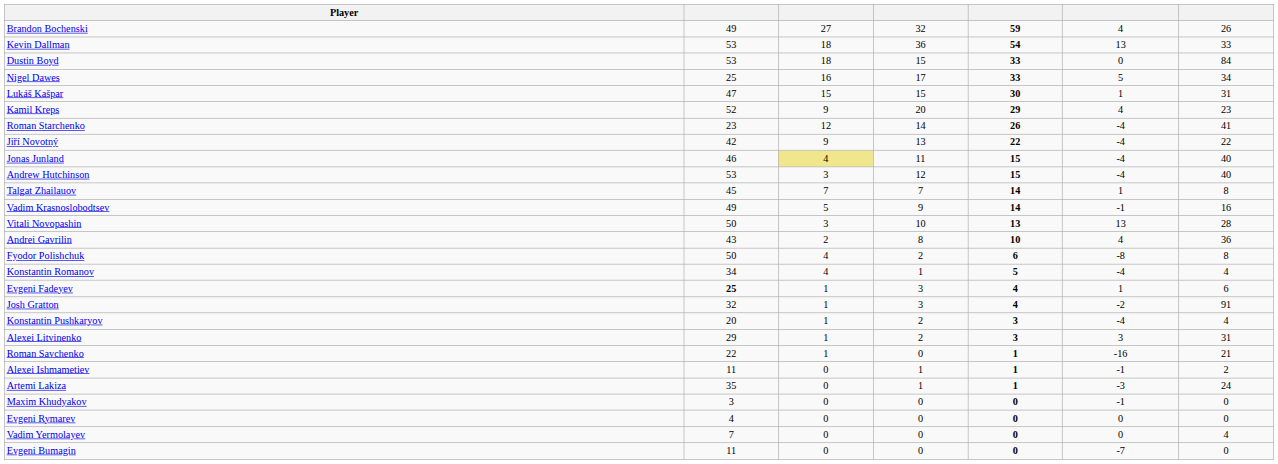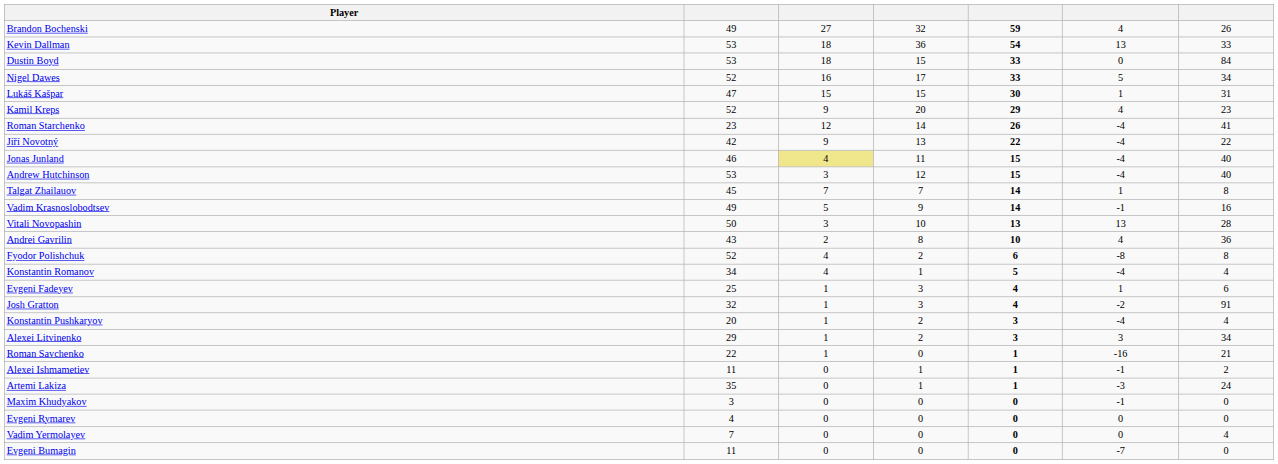 <table class="wikitable sortable" style="width:100%; text-align:center;">
 <tr align=center>
 <th>Player</th>
 <th></th>
 <th></th>
 <th></th>
 <th></th>
 <th data-sort-type="number"></th>
 <th></th>
 </tr>
 <tr align=center>
 <td align=left><a href='#'>Brandon Bochenski</a></td>
 <td>49</td>
 <td>27</td>
 <td>32</td>
 <td><strong>59</strong></td>
 <td>4</td>
 <td>26</td>
 </tr>
 <tr align=center>
 <td align=left><a href='#'>Kevin Dallman</a></td>
 <td>53</td>
 <td>18</td>
 <td>36</td>
 <td><strong>54</strong></td>
 <td>13</td>
 <td>33</td>
 </tr>
 <tr align=center>
 <td align=left><a href='#'>Dustin Boyd</a></td>
 <td>53</td>
 <td>18</td>
 <td>15</td>
 <td><strong>33</strong></td>
 <td>0</td>
 <td>84</td>
 </tr>
 <tr align=center>
 <td align=left><a href='#'>Nigel Dawes</a></td>
-<td>25</td>
+<td>52</td>
 <td>16</td>
 <td>17</td>
 <td><strong>33</strong></td>
 <td>5</td>
 <td>34</td>
 </tr>
 <tr align=center>
 <td align=left><a href='#'>Lukáš Kašpar</a></td>
 <td>47</td>
 <td>15</td>
 <td>15</td>
 <td><strong>30</strong></td>
 <td>1</td>
 <td>31</td>
 </tr>
 <tr align=center>
 <td align=left><a href='#'>Kamil Kreps</a></td>
 <td>52</td>
 <td>9</td>
 <td>20</td>
 <td><strong>29</strong></td>
 <td>4</td>
 <td>23</td>
 </tr>
 <tr align=center>
 <td align=left><a href='#'>Roman Starchenko</a></td>
 <td>23</td>
 <td>12</td>
 <td>14</td>
 <td><strong>26</strong></td>
 <td>-4</td>
 <td>41</td>
 </tr>
 <tr align=center>
 <td align=left><a href='#'>Jiří Novotný</a></td>
 <td>42</td>
 <td>9</td>
 <td>13</td>
 <td><strong>22</strong></td>
 <td>-4</td>
 <td>22</td>
 </tr>
 <tr align=center>
 <td align=left><a href='#'>Jonas Junland</a></td>
 <td>46</td>
 <td style="background: khaki;">4</td>
 <td>11</td>
 <td><strong>15</strong></td>
 <td>-4</td>
 <td>40</td>
 </tr>
 <tr align=center>
 <td align=left><a href='#'>Andrew Hutchinson</a></td>
 <td>53</td>
 <td>3</td>
 <td>12</td>
 <td><strong>15</strong></td>
 <td>-4</td>
 <td>40</td>
 </tr>
 <tr align=center>
 <td align=left><a href='#'>Talgat Zhailauov</a></td>
 <td>45</td>
 <td>7</td>
 <td>7</td>
 <td><strong>14</strong></td>
 <td>1</td>
 <td>8</td>
 </tr>
 <tr align=center>
 <td align=left><a href='#'>Vadim Krasnoslobodtsev</a></td>
 <td>49</td>
 <td>5</td>
 <td>9</td>
 <td><strong>14</strong></td>
 <td>-1</td>
 <td>16</td>
 </tr>
 <tr align=center>
 <td align=left><a href='#'>Vitali Novopashin</a></td>
 <td>50</td>
 <td>3</td>
 <td>10</td>
 <td><strong>13</strong></td>
 <td>13</td>
 <td>28</td>
 </tr>
 <tr align=center>
 <td align=left><a href='#'>Andrei Gavrilin</a></td>
 <td>43</td>
 <td>2</td>
 <td>8</td>
 <td><strong>10</strong></td>
 <td>4</td>
 <td>36</td>
 </tr>
 <tr align=center>
 <td align=left><a href='#'>Fyodor Polishchuk</a></td>
-<td>50</td>
+<td>52</td>
 <td>4</td>
 <td>2</td>
 <td><strong>6</strong></td>
 <td>-8</td>
 <td>8</td>
 </tr>
 <tr align=center>
 <td align=left><a href='#'>Konstantin Romanov</a></td>
 <td>34</td>
 <td>4</td>
 <td>1</td>
 <td><strong>5</strong></td>
 <td>-4</td>
 <td>4</td>
 </tr>
 <tr align=center>
 <td align=left><a href='#'>Evgeni Fadeyev</a></td>
-<td><strong>25</strong></td>
+<td>25</td>
 <td>1</td>
 <td>3</td>
 <td><strong>4</strong></td>
 <td>1</td>
 <td>6</td>
 </tr>
 <tr align=center>
 <td align=left><a href='#'>Josh Gratton</a></td>
 <td>32</td>
 <td>1</td>
 <td>3</td>
 <td><strong>4</strong></td>
 <td>-2</td>
 <td>91</td>
 </tr>
 <tr align=center>
 <td align=left><a href='#'>Konstantin Pushkaryov</a></td>
 <td>20</td>
 <td>1</td>
 <td>2</td>
 <td><strong>3</strong></td>
 <td>-4</td>
 <td>4</td>
 </tr>
 <tr align=center>
 <td align=left><a href='#'>Alexei Litvinenko</a></td>
 <td>29</td>
 <td>1</td>
 <td>2</td>
 <td><strong>3</strong></td>
 <td>3</td>
-<td>31</td>
+<td>34</td>
 </tr>
 <tr align=center>
 <td align=left><a href='#'>Roman Savchenko</a></td>
 <td>22</td>
 <td>1</td>
 <td>0</td>
 <td><strong>1</strong></td>
 <td>-16</td>
 <td>21</td>
 </tr>
 <tr align=center>
 <td align=left><a href='#'>Alexei Ishmametiev</a></td>
 <td>11</td>
 <td>0</td>
 <td>1</td>
 <td><strong>1</strong></td>
 <td>-1</td>
 <td>2</td>
 </tr>
 <tr align=center>
 <td align=left><a href='#'>Artemi Lakiza</a></td>
 <td>35</td>
 <td>0</td>
 <td>1</td>
 <td><strong>1</strong></td>
 <td>-3</td>
 <td>24</td>
 </tr>
 <tr align=center>
 <td align=left><a href='#'>Maxim Khudyakov</a></td>
 <td>3</td>
 <td>0</td>
 <td>0</td>
 <td><strong>0</strong></td>
 <td>-1</td>
 <td>0</td>
 </tr>
 <tr align=center>
 <td align=left><a href='#'>Evgeni Rymarev</a></td>
 <td>4</td>
 <td>0</td>
 <td>0</td>
 <td><strong>0</strong></td>
 <td>0</td>
 <td>0</td>
 </tr>
 <tr align=center>
 <td align=left><a href='#'>Vadim Yermolayev</a></td>
 <td>7</td>
 <td>0</td>
 <td>0</td>
 <td><strong>0</strong></td>
 <td>0</td>
 <td>4</td>
 </tr>
 <tr align=center>
 <td align=left><a href='#'>Evgeni Bumagin</a></td>
 <td>11</td>
 <td>0</td>
 <td>0</td>
 <td><strong>0</strong></td>
 <td>-7</td>
 <td>0</td>
 </tr>
 </table>
